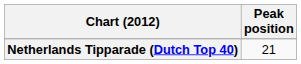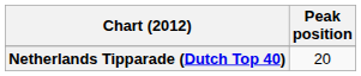 <table class="wikitable sortable plainrowheaders">
 <tr>
 <th scope="col">Chart (2012)</th>
 <th scope="col">Peak<br>position</th>
 </tr>
 <tr>
 </tr>
 <tr>
 <th scope="row">Netherlands Tipparade (<a href='#'>Dutch Top 40</a>)</th>
-<td align="center">21</td>
+<td align="center">20</td>
 </tr>
 </table>
